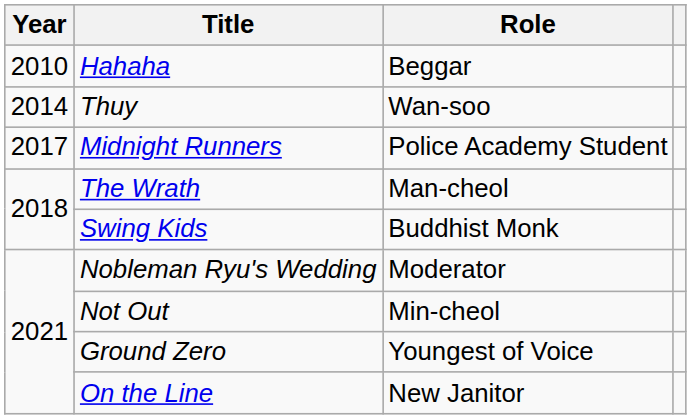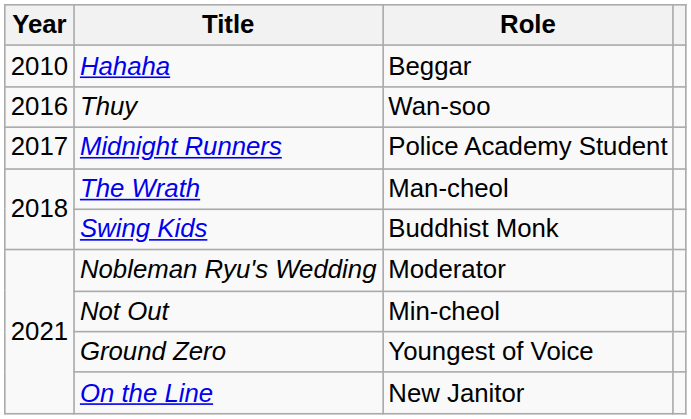 <table class="wikitable plainrowheaders">
 <tr>
 <th scope="col">Year</th>
 <th scope="col">Title</th>
 <th scope="col">Role</th>
 <th scope="col"></th>
 </tr>
 <tr>
 <td>2010</td>
 <td><em><a href='#'>Hahaha</a></em></td>
 <td>Beggar</td>
 <td></td>
 </tr>
 <tr>
-<td>2014</td>
+<td>2016</td>
 <td><em>Thuy</em></td>
 <td>Wan-soo</td>
 <td></td>
 </tr>
 <tr>
 <td>2017</td>
 <td><em><a href='#'>Midnight Runners</a></em></td>
 <td>Police Academy Student</td>
 <td></td>
 </tr>
 <tr>
 <td rowspan="2">2018</td>
 <td><em><a href='#'>The Wrath</a></em></td>
 <td>Man-cheol</td>
 <td></td>
 </tr>
 <tr>
 <td><em><a href='#'>Swing Kids</a></em></td>
 <td>Buddhist Monk</td>
 <td></td>
 </tr>
 <tr>
 <td rowspan="4">2021</td>
 <td><em>Nobleman Ryu's Wedding</em></td>
 <td>Moderator</td>
 <td></td>
 </tr>
 <tr>
 <td><em>Not Out</em></td>
 <td>Min-cheol</td>
 <td></td>
 </tr>
 <tr>
 <td><em>Ground Zero</em></td>
 <td>Youngest of Voice</td>
 <td></td>
 </tr>
 <tr>
 <td><em><a href='#'>On the Line</a></em></td>
 <td>New Janitor</td>
 <td></td>
 </tr>
 </table>
